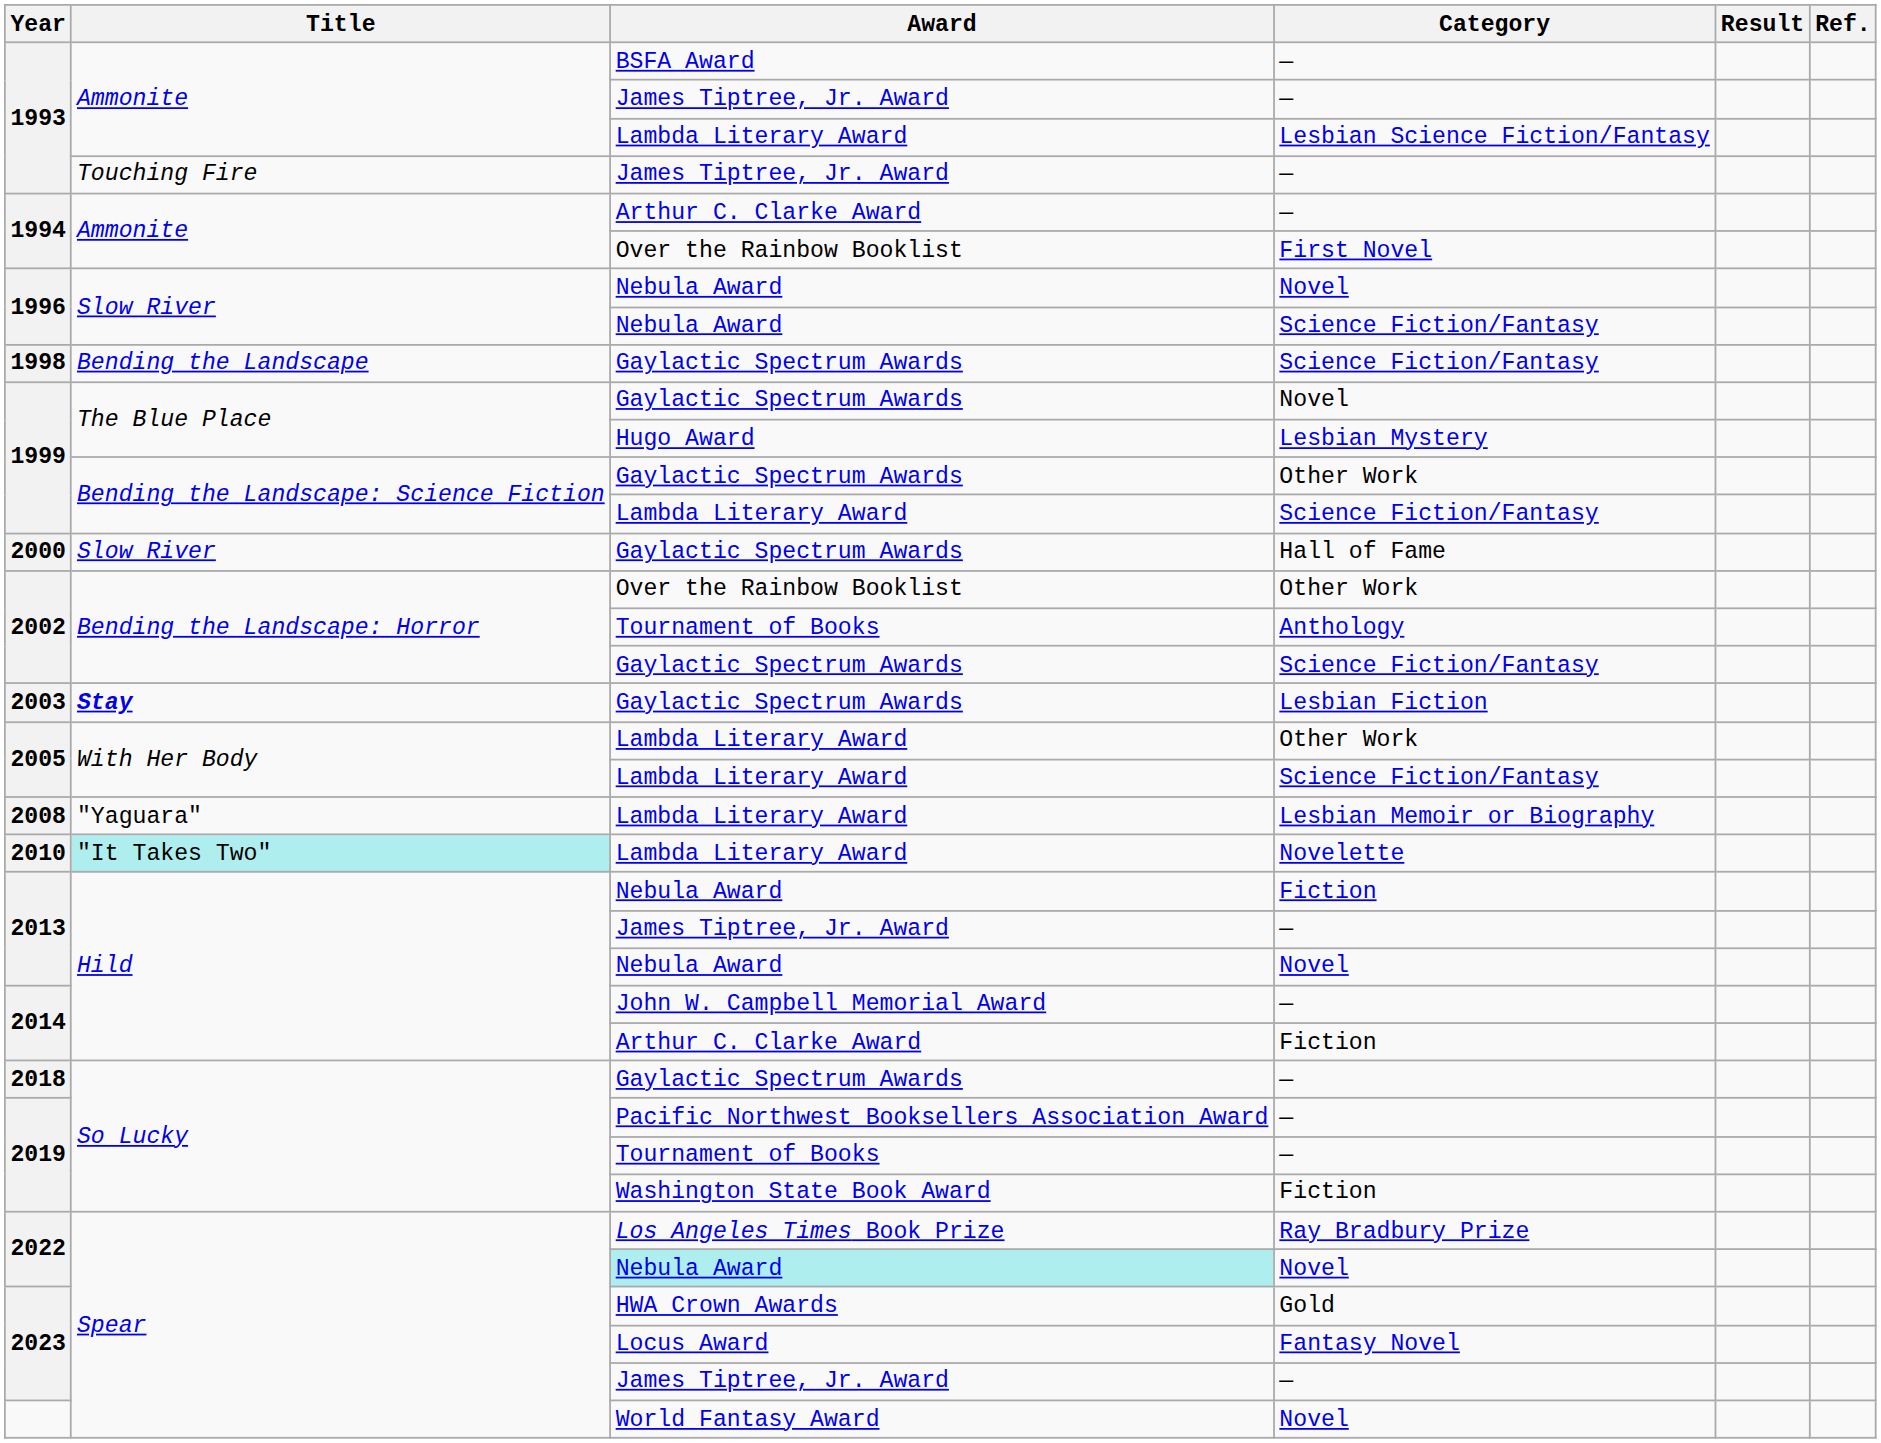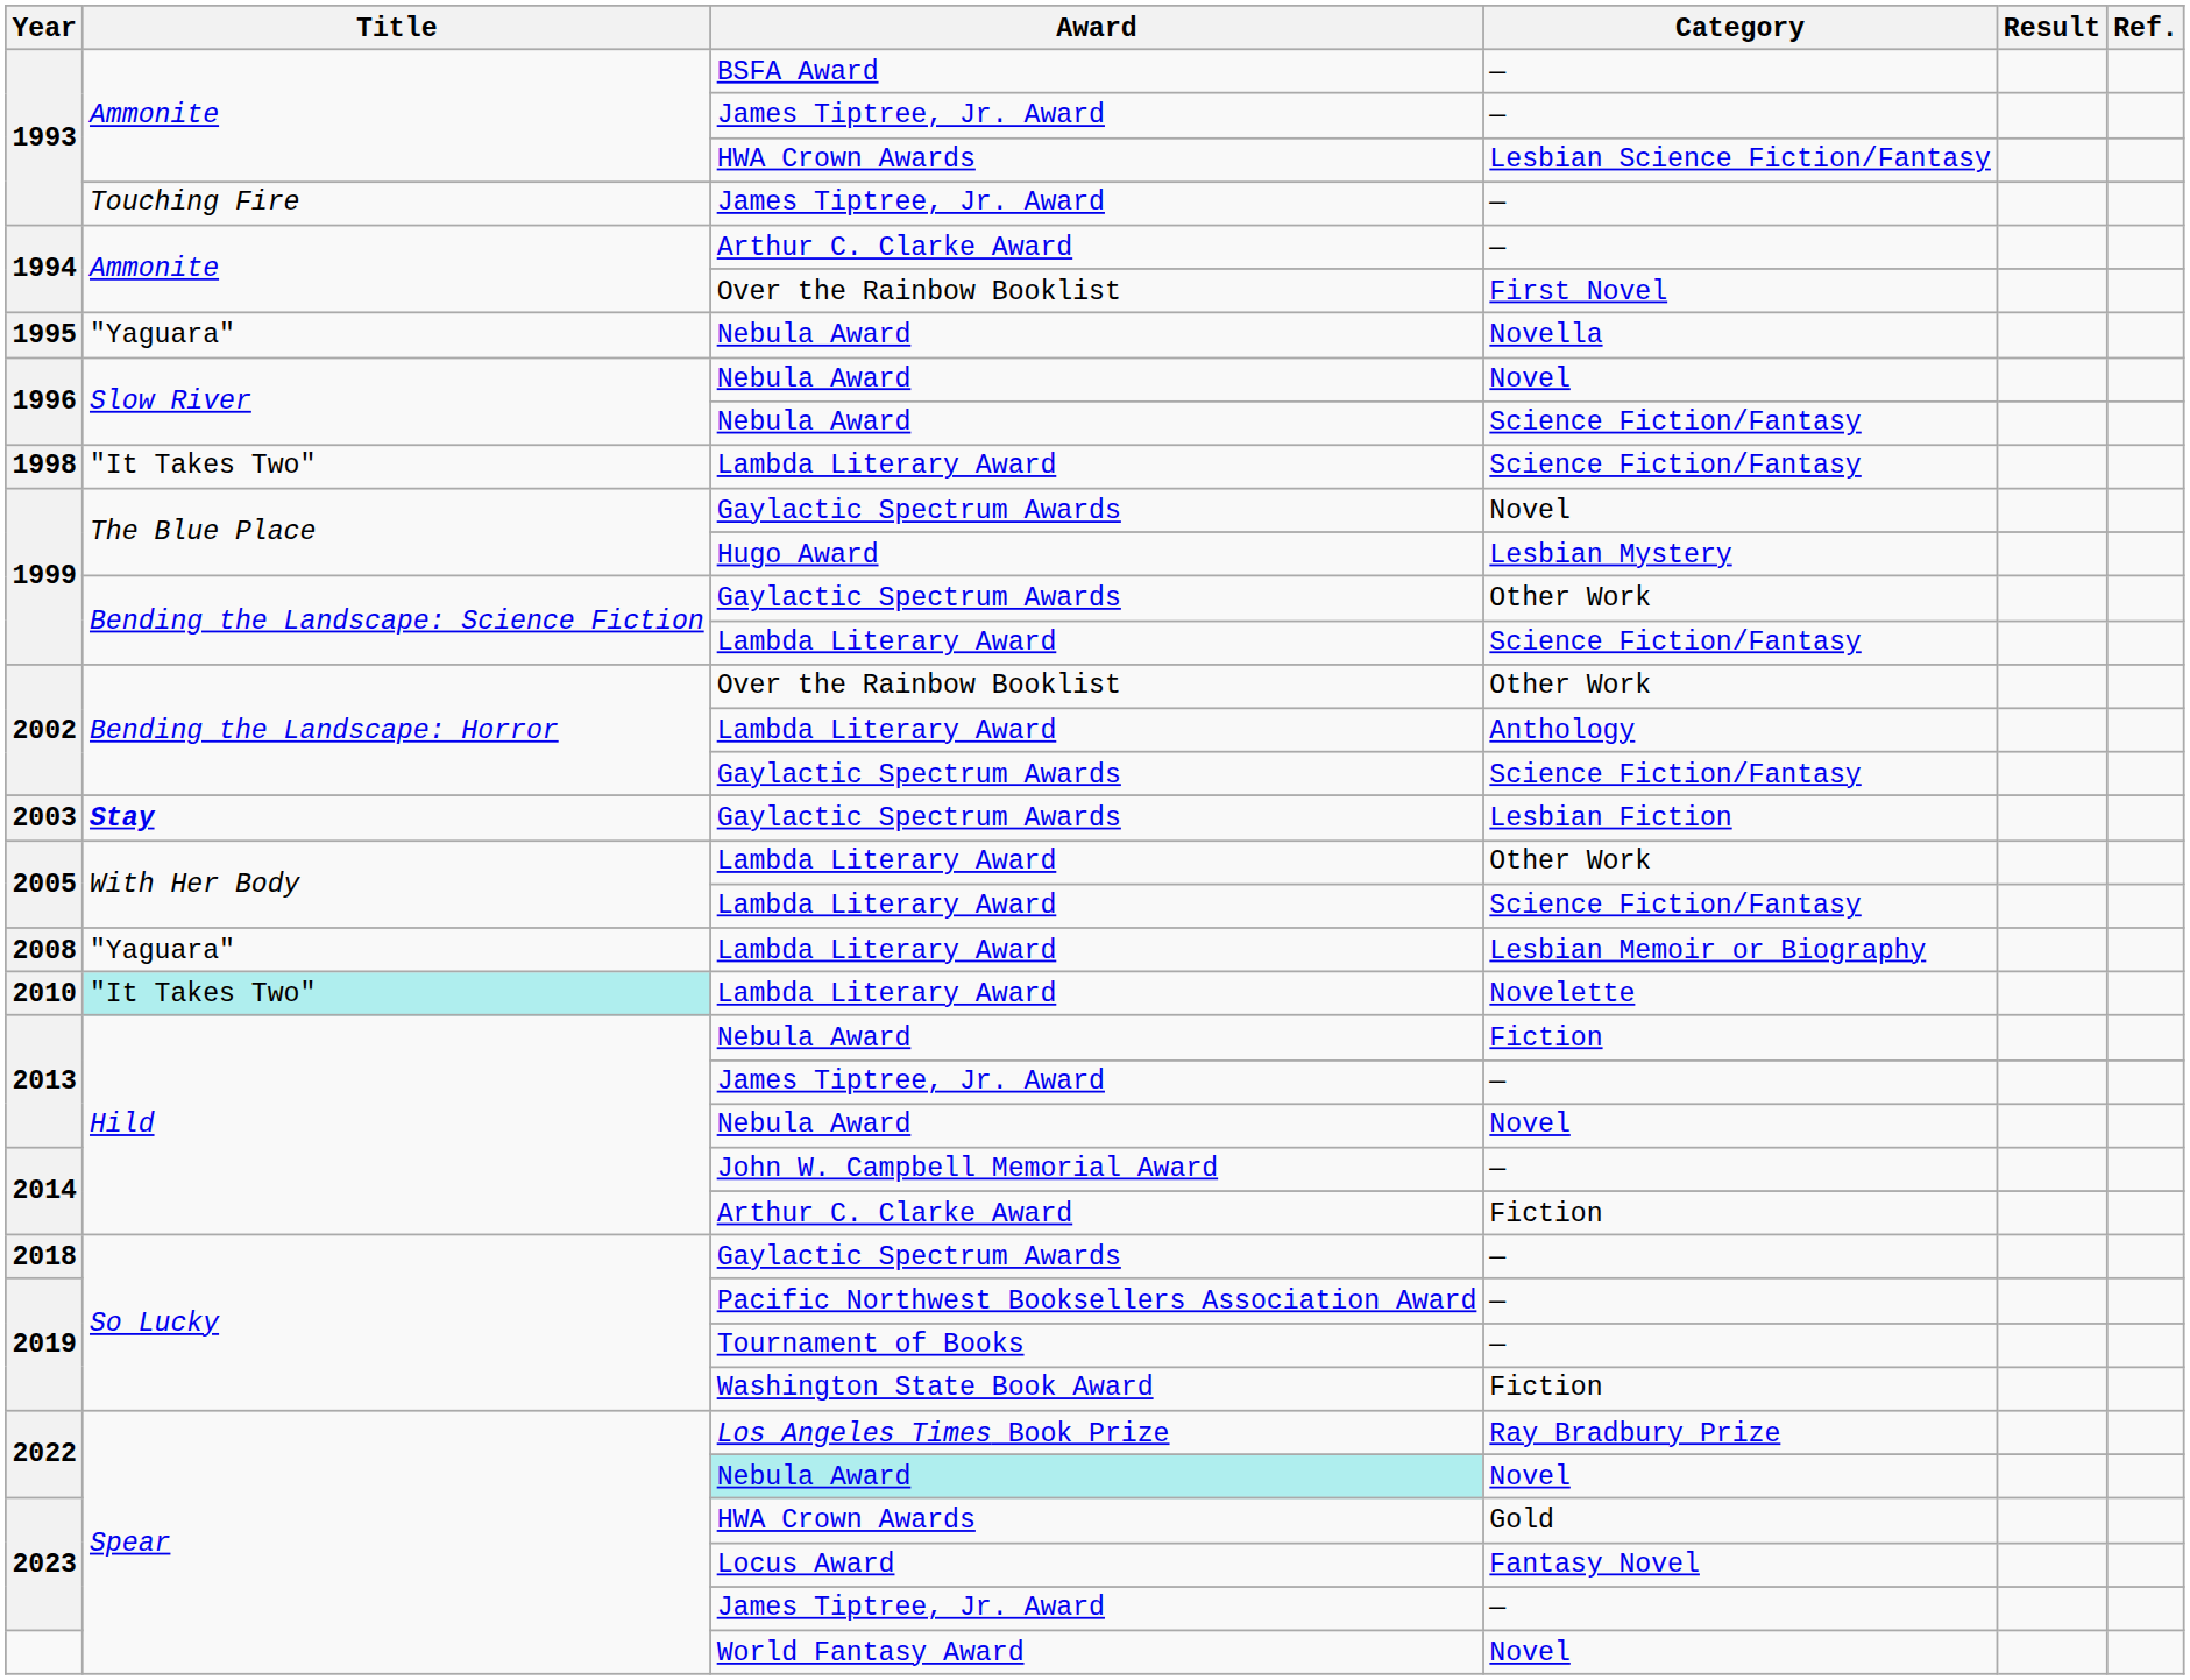 <table class="wikitable sortable mw-collapsible">
 <tr>
 <th>Year</th>
 <th>Title</th>
 <th>Award</th>
 <th>Category</th>
 <th>Result</th>
 <th>Ref.</th>
 </tr>
 <tr>
 <th rowspan="4">1993</th>
 <td rowspan="3"><em><a href='#'>Ammonite</a></em></td>
 <td><a href='#'>BSFA Award</a></td>
 <td>—</td>
 <td></td>
 <td></td>
 </tr>
 <tr>
 <td><a href='#'>James Tiptree, Jr. Award</a></td>
 <td>—</td>
 <td></td>
 <td></td>
 </tr>
 <tr>
-<td><a href='#'>Lambda Literary Award</a></td>
+<td><a href='#'>HWA Crown Awards</a></td>
 <td><a href='#'>Lesbian Science Fiction/Fantasy</a></td>
 <td></td>
 <td></td>
 </tr>
 <tr>
 <td><em>Touching Fire</em></td>
 <td><a href='#'>James Tiptree, Jr. Award</a></td>
 <td>—</td>
 <td></td>
 <td></td>
 </tr>
 <tr>
 <th rowspan="2">1994</th>
 <td rowspan="2"><em><a href='#'>Ammonite</a></em></td>
 <td><a href='#'>Arthur C. Clarke Award</a></td>
 <td>—</td>
 <td></td>
 <td></td>
 </tr>
 <tr>
 <td>Over the Rainbow Booklist</td>
 <td><a href='#'>First Novel</a></td>
 <td></td>
 <td></td>
 </tr>
 <tr>
+<th>1995</th>
+<td>"Yaguara"</td>
+<td><a href='#'>Nebula Award</a></td>
+<td><a href='#'>Novella</a></td>
+<td></td>
+<td></td>
+</tr>
+<tr>
 <th rowspan="2">1996</th>
 <td rowspan="2"><em><a href='#'>Slow River</a></em></td>
 <td><a href='#'>Nebula Award</a></td>
 <td><a href='#'>Novel</a></td>
 <td></td>
 <td></td>
 </tr>
 <tr>
 <td><a href='#'>Nebula Award</a></td>
 <td><a href='#'>Science Fiction/Fantasy</a></td>
 <td></td>
 <td></td>
 </tr>
 <tr>
 <th>1998</th>
-<td><em><a href='#'>Bending the Landscape</a></em></td>
-<td><a href='#'>Gaylactic Spectrum Awards</a></td>
+<td>"It Takes Two"</td>
+<td><a href='#'>Lambda Literary Award</a></td>
 <td><a href='#'>Science Fiction/Fantasy</a></td>
 <td></td>
 <td></td>
 </tr>
 <tr>
 <th rowspan="4">1999</th>
 <td rowspan="2"><em>The Blue Place</em></td>
 <td><a href='#'>Gaylactic Spectrum Awards</a></td>
 <td>Novel</td>
 <td></td>
 <td></td>
 </tr>
 <tr>
 <td><a href='#'>Hugo Award</a></td>
 <td><a href='#'>Lesbian Mystery</a></td>
 <td></td>
 <td></td>
 </tr>
 <tr>
 <td rowspan="2"><em><a href='#'>Bending the Landscape: Science Fiction</a></em></td>
 <td><a href='#'>Gaylactic Spectrum Awards</a></td>
 <td>Other Work</td>
 <td></td>
 <td></td>
 </tr>
 <tr>
 <td><a href='#'>Lambda Literary Award</a></td>
 <td><a href='#'>Science Fiction/Fantasy</a></td>
 <td></td>
 <td></td>
 </tr>
 <tr>
-<th>2000</th>
-<td><em><a href='#'>Slow River</a></em></td>
-<td><a href='#'>Gaylactic Spectrum Awards</a></td>
-<td>Hall of Fame</td>
-<td></td>
-<td></td>
-</tr>
-<tr>
 <th rowspan="3">2002</th>
 <td rowspan="3"><em><a href='#'>Bending the Landscape: Horror</a></em></td>
 <td>Over the Rainbow Booklist</td>
 <td>Other Work</td>
 <td></td>
 <td></td>
 </tr>
 <tr>
-<td><a href='#'>Tournament of Books</a></td>
+<td><a href='#'>Lambda Literary Award</a></td>
 <td><a href='#'>Anthology</a></td>
 <td></td>
 <td></td>
 </tr>
 <tr>
 <td><a href='#'>Gaylactic Spectrum Awards</a></td>
 <td><a href='#'>Science Fiction/Fantasy</a></td>
 <td></td>
 <td></td>
 </tr>
 <tr>
 <th>2003</th>
 <td><strong><em><a href='#'>Stay</a></em></strong></td>
 <td><a href='#'>Gaylactic Spectrum Awards</a></td>
 <td><a href='#'>Lesbian Fiction</a></td>
 <td></td>
 <td></td>
 </tr>
 <tr>
 <th rowspan="2">2005</th>
 <td rowspan="2"><em>With Her Body</em></td>
 <td><a href='#'>Lambda Literary Award</a></td>
 <td>Other Work</td>
 <td></td>
 <td></td>
 </tr>
 <tr>
 <td><a href='#'>Lambda Literary Award</a></td>
 <td><a href='#'>Science Fiction/Fantasy</a></td>
 <td></td>
 <td></td>
 </tr>
 <tr>
 <th>2008</th>
 <td>"Yaguara"</td>
 <td><a href='#'>Lambda Literary Award</a></td>
 <td><a href='#'>Lesbian Memoir or Biography</a></td>
 <td></td>
 <td></td>
 </tr>
 <tr>
 <th>2010</th>
 <td style="background: paleturquoise;">"It Takes Two"</td>
 <td><a href='#'>Lambda Literary Award</a></td>
 <td><a href='#'>Novelette</a></td>
 <td></td>
 <td></td>
 </tr>
 <tr>
 <th rowspan="3">2013</th>
 <td rowspan="5"><em><a href='#'>Hild</a></em></td>
 <td><a href='#'>Nebula Award</a></td>
 <td><a href='#'>Fiction</a></td>
 <td></td>
 <td></td>
 </tr>
 <tr>
 <td><a href='#'>James Tiptree, Jr. Award</a></td>
 <td>—</td>
 <td></td>
 <td></td>
 </tr>
 <tr>
 <td><a href='#'>Nebula Award</a></td>
 <td><a href='#'>Novel</a></td>
 <td></td>
 <td></td>
 </tr>
 <tr>
 <th rowspan="2">2014</th>
 <td><a href='#'>John W. Campbell Memorial Award</a></td>
 <td>—</td>
 <td></td>
 <td></td>
 </tr>
 <tr>
 <td><a href='#'>Arthur C. Clarke Award</a></td>
 <td>Fiction</td>
 <td></td>
 <td></td>
 </tr>
 <tr>
 <th>2018</th>
 <td rowspan="4"><em><a href='#'>So Lucky</a></em></td>
 <td><a href='#'>Gaylactic Spectrum Awards</a></td>
 <td>—</td>
 <td></td>
 <td></td>
 </tr>
 <tr>
 <th rowspan="3">2019</th>
 <td><a href='#'>Pacific Northwest Booksellers Association Award</a></td>
 <td>—</td>
 <td></td>
 <td></td>
 </tr>
 <tr>
 <td><a href='#'>Tournament of Books</a></td>
 <td>—</td>
 <td></td>
 <td></td>
 </tr>
 <tr>
 <td><a href='#'>Washington State Book Award</a></td>
 <td>Fiction</td>
 <td></td>
 <td></td>
 </tr>
 <tr>
 <th rowspan="2">2022</th>
 <td rowspan="6"><em><a href='#'>Spear</a></em></td>
 <td><a href='#'><em>Los Angeles Times</em> Book Prize</a></td>
 <td><a href='#'>Ray Bradbury Prize</a></td>
 <td></td>
 <td></td>
 </tr>
 <tr>
 <td style="background: paleturquoise;"><a href='#'>Nebula Award</a></td>
 <td><a href='#'>Novel</a></td>
 <td></td>
 <td></td>
 </tr>
 <tr>
 <th rowspan="3">2023</th>
 <td><a href='#'>HWA Crown Awards</a></td>
 <td>Gold</td>
 <td></td>
 <td></td>
 </tr>
 <tr>
 <td><a href='#'>Locus Award</a></td>
 <td><a href='#'>Fantasy Novel</a></td>
 <td></td>
 <td></td>
 </tr>
 <tr>
 <td><a href='#'>James Tiptree, Jr. Award</a></td>
 <td>—</td>
 <td></td>
 <td></td>
 </tr>
 <tr>
 <td></td>
 <td><a href='#'>World Fantasy Award</a></td>
 <td><a href='#'>Novel</a></td>
 <td></td>
 <td></td>
 </tr>
 </table>
